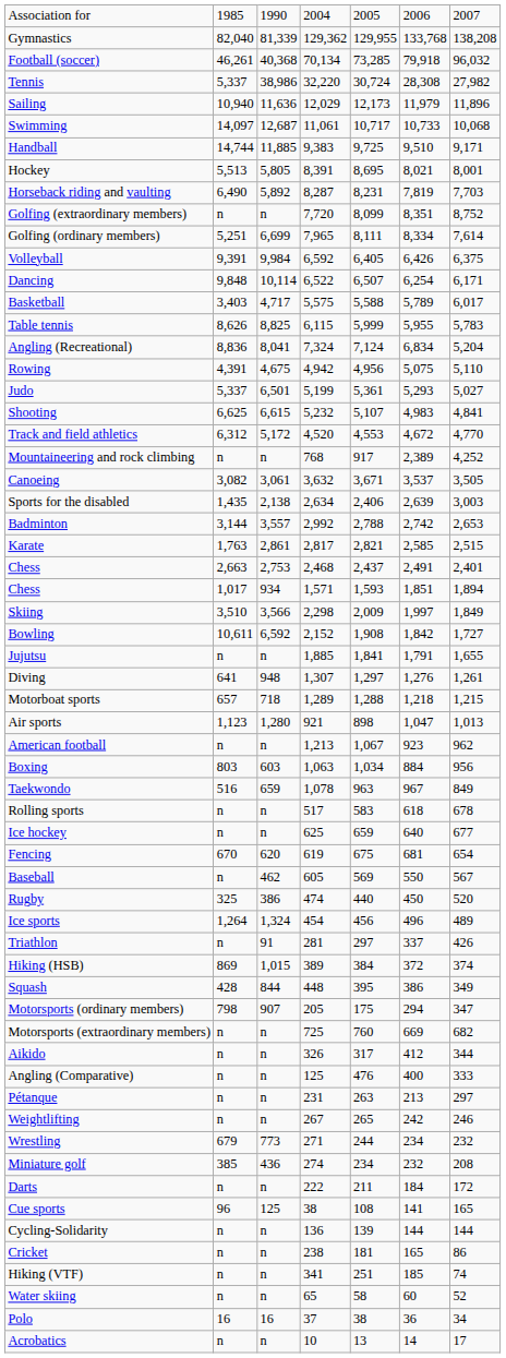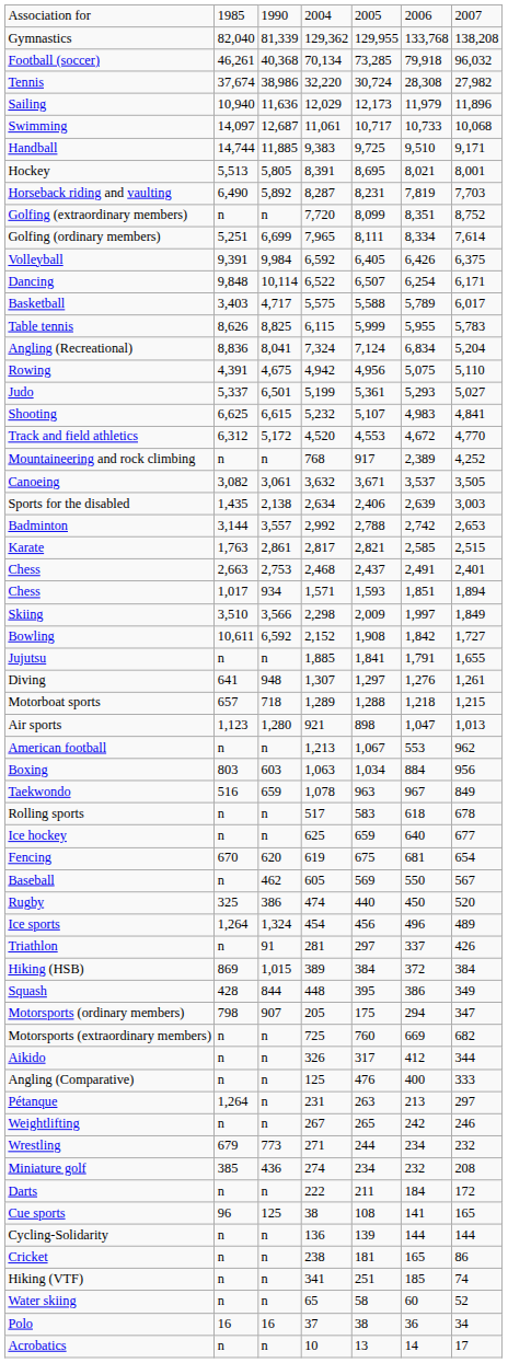 <table class="wikitable sortable" style="font-size:80%;">
 <tr>
 <td>Association for</td>
 <td>1985</td>
 <td>1990</td>
 <td>2004</td>
 <td>2005</td>
 <td>2006</td>
 <td>2007</td>
 </tr>
 <tr>
 <td>Gymnastics</td>
 <td>82,040</td>
 <td>81,339</td>
 <td>129,362</td>
 <td>129,955</td>
 <td>133,768</td>
 <td>138,208</td>
 </tr>
 <tr>
 <td><a href='#'>Football (soccer)</a></td>
 <td>46,261</td>
 <td>40,368</td>
 <td>70,134</td>
 <td>73,285</td>
 <td>79,918</td>
 <td>96,032</td>
 </tr>
 <tr>
 <td><a href='#'>Tennis</a></td>
-<td>5,337</td>
+<td>37,674</td>
 <td>38,986</td>
 <td>32,220</td>
 <td>30,724</td>
 <td>28,308</td>
 <td>27,982</td>
 </tr>
 <tr>
 <td><a href='#'>Sailing</a></td>
 <td>10,940</td>
 <td>11,636</td>
 <td>12,029</td>
 <td>12,173</td>
 <td>11,979</td>
 <td>11,896</td>
 </tr>
 <tr>
 <td><a href='#'>Swimming</a></td>
 <td>14,097</td>
 <td>12,687</td>
 <td>11,061</td>
 <td>10,717</td>
 <td>10,733</td>
 <td>10,068</td>
 </tr>
 <tr>
 <td><a href='#'>Handball</a></td>
 <td>14,744</td>
 <td>11,885</td>
 <td>9,383</td>
 <td>9,725</td>
 <td>9,510</td>
 <td>9,171</td>
 </tr>
 <tr>
 <td>Hockey</td>
 <td>5,513</td>
 <td>5,805</td>
 <td>8,391</td>
 <td>8,695</td>
 <td>8,021</td>
 <td>8,001</td>
 </tr>
 <tr>
 <td><a href='#'>Horseback riding</a> and <a href='#'>vaulting</a></td>
 <td>6,490</td>
 <td>5,892</td>
 <td>8,287</td>
 <td>8,231</td>
 <td>7,819</td>
 <td>7,703</td>
 </tr>
 <tr>
 <td><a href='#'>Golfing</a> (extraordinary members)</td>
 <td>n</td>
 <td>n</td>
 <td>7,720</td>
 <td>8,099</td>
 <td>8,351</td>
 <td>8,752</td>
 </tr>
 <tr>
 <td>Golfing (ordinary members)</td>
 <td>5,251</td>
 <td>6,699</td>
 <td>7,965</td>
 <td>8,111</td>
 <td>8,334</td>
 <td>7,614</td>
 </tr>
 <tr>
 <td><a href='#'>Volleyball</a></td>
 <td>9,391</td>
 <td>9,984</td>
 <td>6,592</td>
 <td>6,405</td>
 <td>6,426</td>
 <td>6,375</td>
 </tr>
 <tr>
 <td><a href='#'>Dancing</a></td>
 <td>9,848</td>
 <td>10,114</td>
 <td>6,522</td>
 <td>6,507</td>
 <td>6,254</td>
 <td>6,171</td>
 </tr>
 <tr>
 <td><a href='#'>Basketball</a></td>
 <td>3,403</td>
 <td>4,717</td>
 <td>5,575</td>
 <td>5,588</td>
 <td>5,789</td>
 <td>6,017</td>
 </tr>
 <tr>
 <td><a href='#'>Table tennis</a></td>
 <td>8,626</td>
 <td>8,825</td>
 <td>6,115</td>
 <td>5,999</td>
 <td>5,955</td>
 <td>5,783</td>
 </tr>
 <tr>
 <td><a href='#'>Angling</a> (Recreational)</td>
 <td>8,836</td>
 <td>8,041</td>
 <td>7,324</td>
 <td>7,124</td>
 <td>6,834</td>
 <td>5,204</td>
 </tr>
 <tr>
 <td><a href='#'>Rowing</a></td>
 <td>4,391</td>
 <td>4,675</td>
 <td>4,942</td>
 <td>4,956</td>
 <td>5,075</td>
 <td>5,110</td>
 </tr>
 <tr>
 <td><a href='#'>Judo</a></td>
 <td>5,337</td>
 <td>6,501</td>
 <td>5,199</td>
 <td>5,361</td>
 <td>5,293</td>
 <td>5,027</td>
 </tr>
 <tr>
 <td><a href='#'>Shooting</a></td>
 <td>6,625</td>
 <td>6,615</td>
 <td>5,232</td>
 <td>5,107</td>
 <td>4,983</td>
 <td>4,841</td>
 </tr>
 <tr>
 <td><a href='#'>Track and field athletics</a></td>
 <td>6,312</td>
 <td>5,172</td>
 <td>4,520</td>
 <td>4,553</td>
 <td>4,672</td>
 <td>4,770</td>
 </tr>
 <tr>
 <td><a href='#'>Mountaineering</a> and rock climbing</td>
 <td>n</td>
 <td>n</td>
 <td>768</td>
 <td>917</td>
 <td>2,389</td>
 <td>4,252</td>
 </tr>
 <tr>
 <td><a href='#'>Canoeing</a></td>
 <td>3,082</td>
 <td>3,061</td>
 <td>3,632</td>
 <td>3,671</td>
 <td>3,537</td>
 <td>3,505</td>
 </tr>
 <tr>
 <td>Sports for the disabled</td>
 <td>1,435</td>
 <td>2,138</td>
 <td>2,634</td>
 <td>2,406</td>
 <td>2,639</td>
 <td>3,003</td>
 </tr>
 <tr>
 <td><a href='#'>Badminton</a></td>
 <td>3,144</td>
 <td>3,557</td>
 <td>2,992</td>
 <td>2,788</td>
 <td>2,742</td>
 <td>2,653</td>
 </tr>
 <tr>
 <td><a href='#'>Karate</a></td>
 <td>1,763</td>
 <td>2,861</td>
 <td>2,817</td>
 <td>2,821</td>
 <td>2,585</td>
 <td>2,515</td>
 </tr>
 <tr>
 <td><a href='#'>Chess</a></td>
 <td>2,663</td>
 <td>2,753</td>
 <td>2,468</td>
 <td>2,437</td>
 <td>2,491</td>
 <td>2,401</td>
 </tr>
 <tr>
 <td><a href='#'>Chess</a></td>
 <td>1,017</td>
 <td>934</td>
 <td>1,571</td>
 <td>1,593</td>
 <td>1,851</td>
 <td>1,894</td>
 </tr>
 <tr>
 <td><a href='#'>Skiing</a></td>
 <td>3,510</td>
 <td>3,566</td>
 <td>2,298</td>
 <td>2,009</td>
 <td>1,997</td>
 <td>1,849</td>
 </tr>
 <tr>
 <td><a href='#'>Bowling</a></td>
 <td>10,611</td>
 <td>6,592</td>
 <td>2,152</td>
 <td>1,908</td>
 <td>1,842</td>
 <td>1,727</td>
 </tr>
 <tr>
 <td><a href='#'>Jujutsu</a></td>
 <td>n</td>
 <td>n</td>
 <td>1,885</td>
 <td>1,841</td>
 <td>1,791</td>
 <td>1,655</td>
 </tr>
 <tr>
 <td>Diving</td>
 <td>641</td>
 <td>948</td>
 <td>1,307</td>
 <td>1,297</td>
 <td>1,276</td>
 <td>1,261</td>
 </tr>
 <tr>
 <td>Motorboat sports</td>
 <td>657</td>
 <td>718</td>
 <td>1,289</td>
 <td>1,288</td>
 <td>1,218</td>
 <td>1,215</td>
 </tr>
 <tr>
 <td>Air sports</td>
 <td>1,123</td>
 <td>1,280</td>
 <td>921</td>
 <td>898</td>
 <td>1,047</td>
 <td>1,013</td>
 </tr>
 <tr>
 <td><a href='#'>American football</a></td>
 <td>n</td>
 <td>n</td>
 <td>1,213</td>
 <td>1,067</td>
-<td>923</td>
+<td>553</td>
 <td>962</td>
 </tr>
 <tr>
 <td><a href='#'>Boxing</a></td>
 <td>803</td>
 <td>603</td>
 <td>1,063</td>
 <td>1,034</td>
 <td>884</td>
 <td>956</td>
 </tr>
 <tr>
 <td><a href='#'>Taekwondo</a></td>
 <td>516</td>
 <td>659</td>
 <td>1,078</td>
 <td>963</td>
 <td>967</td>
 <td>849</td>
 </tr>
 <tr>
 <td>Rolling sports</td>
 <td>n</td>
 <td>n</td>
 <td>517</td>
 <td>583</td>
 <td>618</td>
 <td>678</td>
 </tr>
 <tr>
 <td><a href='#'>Ice hockey</a></td>
 <td>n</td>
 <td>n</td>
 <td>625</td>
 <td>659</td>
 <td>640</td>
 <td>677</td>
 </tr>
 <tr>
 <td><a href='#'>Fencing</a></td>
 <td>670</td>
 <td>620</td>
 <td>619</td>
 <td>675</td>
 <td>681</td>
 <td>654</td>
 </tr>
 <tr>
 <td><a href='#'>Baseball</a></td>
 <td>n</td>
 <td>462</td>
 <td>605</td>
 <td>569</td>
 <td>550</td>
 <td>567</td>
 </tr>
 <tr>
 <td><a href='#'>Rugby</a></td>
 <td>325</td>
 <td>386</td>
 <td>474</td>
 <td>440</td>
 <td>450</td>
 <td>520</td>
 </tr>
 <tr>
 <td><a href='#'>Ice sports</a></td>
 <td>1,264</td>
 <td>1,324</td>
 <td>454</td>
 <td>456</td>
 <td>496</td>
 <td>489</td>
 </tr>
 <tr>
 <td><a href='#'>Triathlon</a></td>
 <td>n</td>
 <td>91</td>
 <td>281</td>
 <td>297</td>
 <td>337</td>
 <td>426</td>
 </tr>
 <tr>
 <td><a href='#'>Hiking</a> (HSB)</td>
 <td>869</td>
 <td>1,015</td>
 <td>389</td>
 <td>384</td>
 <td>372</td>
-<td>374</td>
+<td>384</td>
 </tr>
 <tr>
 <td><a href='#'>Squash</a></td>
 <td>428</td>
 <td>844</td>
 <td>448</td>
 <td>395</td>
 <td>386</td>
 <td>349</td>
 </tr>
 <tr>
 <td><a href='#'>Motorsports</a> (ordinary members)</td>
 <td>798</td>
 <td>907</td>
 <td>205</td>
 <td>175</td>
 <td>294</td>
 <td>347</td>
 </tr>
 <tr>
 <td>Motorsports (extraordinary members)</td>
 <td>n</td>
 <td>n</td>
 <td>725</td>
 <td>760</td>
 <td>669</td>
 <td>682</td>
 </tr>
 <tr>
 <td><a href='#'>Aikido</a></td>
 <td>n</td>
 <td>n</td>
 <td>326</td>
 <td>317</td>
 <td>412</td>
 <td>344</td>
 </tr>
 <tr>
 <td>Angling (Comparative)</td>
 <td>n</td>
 <td>n</td>
 <td>125</td>
 <td>476</td>
 <td>400</td>
 <td>333</td>
 </tr>
 <tr>
 <td><a href='#'>Pétanque</a></td>
-<td>n</td>
+<td>1,264</td>
 <td>n</td>
 <td>231</td>
 <td>263</td>
 <td>213</td>
 <td>297</td>
 </tr>
 <tr>
 <td><a href='#'>Weightlifting</a></td>
 <td>n</td>
 <td>n</td>
 <td>267</td>
 <td>265</td>
 <td>242</td>
 <td>246</td>
 </tr>
 <tr>
 <td><a href='#'>Wrestling</a></td>
 <td>679</td>
 <td>773</td>
 <td>271</td>
 <td>244</td>
 <td>234</td>
 <td>232</td>
 </tr>
 <tr>
 <td><a href='#'>Miniature golf</a></td>
 <td>385</td>
 <td>436</td>
 <td>274</td>
 <td>234</td>
 <td>232</td>
 <td>208</td>
 </tr>
 <tr>
 <td><a href='#'>Darts</a></td>
 <td>n</td>
 <td>n</td>
 <td>222</td>
 <td>211</td>
 <td>184</td>
 <td>172</td>
 </tr>
 <tr>
 <td><a href='#'>Cue sports</a></td>
 <td>96</td>
 <td>125</td>
 <td>38</td>
 <td>108</td>
 <td>141</td>
 <td>165</td>
 </tr>
 <tr>
 <td>Cycling-Solidarity</td>
 <td>n</td>
 <td>n</td>
 <td>136</td>
 <td>139</td>
 <td>144</td>
 <td>144</td>
 </tr>
 <tr>
 <td><a href='#'>Cricket</a></td>
 <td>n</td>
 <td>n</td>
 <td>238</td>
 <td>181</td>
 <td>165</td>
 <td>86</td>
 </tr>
 <tr>
 <td>Hiking (VTF)</td>
 <td>n</td>
 <td>n</td>
 <td>341</td>
 <td>251</td>
 <td>185</td>
 <td>74</td>
 </tr>
 <tr>
 <td><a href='#'>Water skiing</a></td>
 <td>n</td>
 <td>n</td>
 <td>65</td>
 <td>58</td>
 <td>60</td>
 <td>52</td>
 </tr>
 <tr>
 <td><a href='#'>Polo</a></td>
 <td>16</td>
 <td>16</td>
 <td>37</td>
 <td>38</td>
 <td>36</td>
 <td>34</td>
 </tr>
 <tr>
 <td><a href='#'>Acrobatics</a></td>
 <td>n</td>
 <td>n</td>
 <td>10</td>
 <td>13</td>
 <td>14</td>
 <td>17</td>
 </tr>
 </table>
